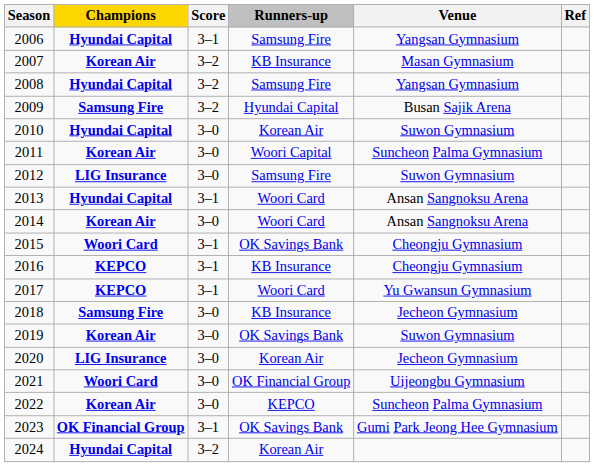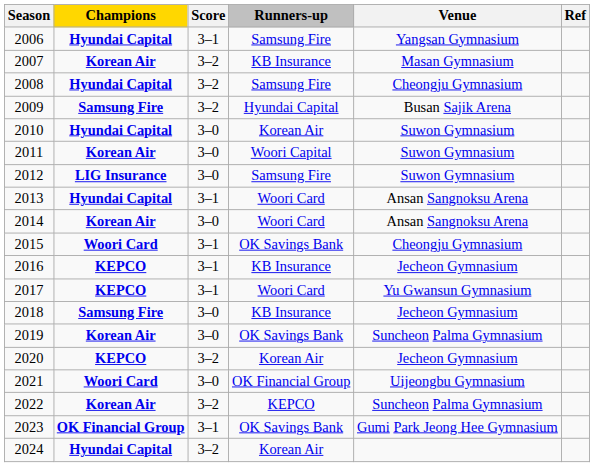 <table class="wikitable">
 <tr>
 <th>Season</th>
 <th style="background:gold;">Champions</th>
 <th>Score</th>
 <th style="background:silver;">Runners-up</th>
 <th>Venue</th>
 <th>Ref</th>
 </tr>
 <tr align="center">
 <td>2006</td>
 <td><strong><a href='#'>Hyundai Capital</a></strong></td>
 <td>3–1</td>
 <td><a href='#'>Samsung Fire</a></td>
 <td><a href='#'>Yangsan Gymnasium</a></td>
 <td></td>
 </tr>
 <tr align="center">
 <td>2007</td>
 <td><strong><a href='#'>Korean Air</a></strong></td>
 <td>3–2</td>
 <td><a href='#'>KB Insurance</a></td>
 <td><a href='#'>Masan Gymnasium</a></td>
 <td></td>
 </tr>
 <tr align="center">
 <td>2008</td>
 <td><strong><a href='#'>Hyundai Capital</a></strong></td>
 <td>3–2</td>
 <td><a href='#'>Samsung Fire</a></td>
-<td><a href='#'>Yangsan Gymnasium</a></td>
+<td><a href='#'>Cheongju Gymnasium</a></td>
 <td></td>
 </tr>
 <tr align="center">
 <td>2009</td>
 <td><strong><a href='#'>Samsung Fire</a></strong></td>
 <td>3–2</td>
 <td><a href='#'>Hyundai Capital</a></td>
 <td>Busan <a href='#'>Sajik Arena</a></td>
 <td></td>
 </tr>
 <tr align="center">
 <td>2010</td>
 <td><strong><a href='#'>Hyundai Capital</a></strong></td>
 <td>3–0</td>
 <td><a href='#'>Korean Air</a></td>
 <td><a href='#'>Suwon Gymnasium</a></td>
 <td></td>
 </tr>
 <tr align="center">
 <td>2011</td>
 <td><strong><a href='#'>Korean Air</a></strong></td>
 <td>3–0</td>
 <td><a href='#'>Woori Capital</a></td>
-<td><a href='#'>Suncheon</a> <a href='#'>Palma Gymnasium</a></td>
+<td><a href='#'>Suwon Gymnasium</a></td>
 <td></td>
 </tr>
 <tr align="center">
 <td>2012</td>
 <td><strong><a href='#'>LIG Insurance</a></strong></td>
 <td>3–0</td>
 <td><a href='#'>Samsung Fire</a></td>
 <td><a href='#'>Suwon Gymnasium</a></td>
 <td></td>
 </tr>
 <tr align="center">
 <td>2013</td>
 <td><strong><a href='#'>Hyundai Capital</a></strong></td>
 <td>3–1</td>
 <td><a href='#'>Woori Card</a></td>
 <td>Ansan <a href='#'>Sangnoksu Arena</a></td>
 <td></td>
 </tr>
 <tr align="center">
 <td>2014</td>
 <td><strong><a href='#'>Korean Air</a></strong></td>
 <td>3–0</td>
 <td><a href='#'>Woori Card</a></td>
 <td>Ansan <a href='#'>Sangnoksu Arena</a></td>
 <td></td>
 </tr>
 <tr align="center">
 <td>2015</td>
 <td><strong><a href='#'>Woori Card</a></strong></td>
 <td>3–1</td>
 <td><a href='#'>OK Savings Bank</a></td>
 <td><a href='#'>Cheongju Gymnasium</a></td>
 <td></td>
 </tr>
 <tr align="center">
 <td>2016</td>
 <td><strong><a href='#'>KEPCO</a></strong></td>
 <td>3–1</td>
 <td><a href='#'>KB Insurance</a></td>
-<td><a href='#'>Cheongju Gymnasium</a></td>
+<td><a href='#'>Jecheon Gymnasium</a></td>
 <td></td>
 </tr>
 <tr align="center">
 <td>2017</td>
 <td><strong><a href='#'>KEPCO</a></strong></td>
 <td>3–1</td>
 <td><a href='#'>Woori Card</a></td>
 <td><a href='#'>Yu Gwansun Gymnasium</a></td>
 <td></td>
 </tr>
 <tr align="center">
 <td>2018</td>
 <td><strong><a href='#'>Samsung Fire</a></strong></td>
 <td>3–0</td>
 <td><a href='#'>KB Insurance</a></td>
 <td><a href='#'>Jecheon Gymnasium</a></td>
 <td></td>
 </tr>
 <tr align="center">
 <td>2019</td>
 <td><strong><a href='#'>Korean Air</a></strong></td>
 <td>3–0</td>
 <td><a href='#'>OK Savings Bank</a></td>
-<td><a href='#'>Suwon Gymnasium</a></td>
+<td><a href='#'>Suncheon</a> <a href='#'>Palma Gymnasium</a></td>
 <td></td>
 </tr>
 <tr align="center">
 <td>2020</td>
-<td><strong><a href='#'>LIG Insurance</a></strong></td>
-<td>3–0</td>
+<td><strong><a href='#'>KEPCO</a></strong></td>
+<td>3–2</td>
 <td><a href='#'>Korean Air</a></td>
 <td><a href='#'>Jecheon Gymnasium</a></td>
 <td></td>
 </tr>
 <tr align="center">
 <td>2021</td>
 <td><strong><a href='#'>Woori Card</a></strong></td>
 <td>3–0</td>
 <td><a href='#'>OK Financial Group</a></td>
 <td><a href='#'>Uijeongbu Gymnasium</a></td>
 <td></td>
 </tr>
 <tr align="center">
 <td>2022</td>
 <td><strong><a href='#'>Korean Air</a></strong></td>
-<td>3–0</td>
+<td>3–2</td>
 <td><a href='#'>KEPCO</a></td>
 <td><a href='#'>Suncheon</a> <a href='#'>Palma Gymnasium</a></td>
 </tr>
 <tr align="center">
 <td>2023</td>
 <td><strong><a href='#'>OK Financial Group</a></strong></td>
 <td>3–1</td>
 <td><a href='#'>OK Savings Bank</a></td>
 <td><a href='#'>Gumi</a> <a href='#'>Park Jeong Hee Gymnasium</a></td>
 <td></td>
 </tr>
 <tr align="center">
 <td>2024</td>
 <td><strong><a href='#'>Hyundai Capital</a></strong></td>
 <td>3–2</td>
 <td><a href='#'>Korean Air</a></td>
 <td></td>
 <td></td>
 </tr>
 </table>
